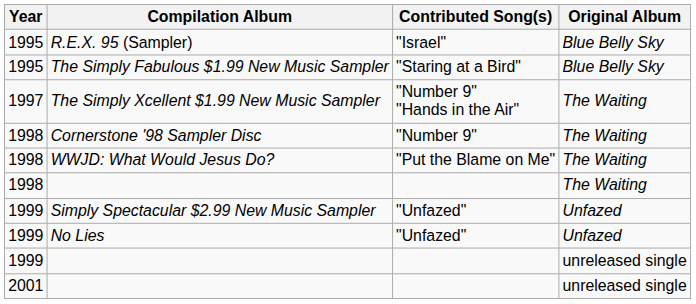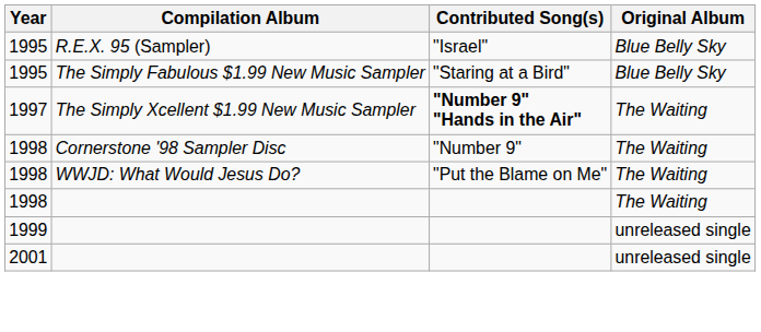 <table class="wikitable">
 <tr>
 <th>Year</th>
 <th>Compilation Album</th>
 <th>Contributed Song(s)</th>
 <th>Original Album</th>
 </tr>
 <tr>
 <td>1995</td>
 <td><em>R.E.X. 95</em> (Sampler)</td>
 <td>"Israel"</td>
 <td><em>Blue Belly Sky</em></td>
 </tr>
 <tr>
 <td>1995</td>
 <td><em>The Simply Fabulous $1.99 New Music Sampler</em></td>
 <td>"Staring at a Bird"</td>
 <td><em>Blue Belly Sky</em></td>
 </tr>
 <tr>
 <td>1997</td>
 <td><em>The Simply Xcellent $1.99 New Music Sampler</em></td>
-<td>"Number 9" <br> "Hands in the Air"</td>
+<td><strong>"Number 9" <br> "Hands in the Air"</strong></td>
 <td><em>The Waiting</em></td>
 </tr>
 <tr>
 <td>1998</td>
 <td><em>Cornerstone '98 Sampler Disc</em></td>
 <td>"Number 9"</td>
 <td><em>The Waiting</em></td>
 </tr>
 <tr>
 <td>1998</td>
 <td><em>WWJD: What Would Jesus Do?</em></td>
 <td>"Put the Blame on Me"</td>
 <td><em>The Waiting</em></td>
 </tr>
 <tr>
 <td>1998</td>
 <td></td>
 <td></td>
 <td><em>The Waiting</em></td>
 </tr>
 <tr>
 <td>1999</td>
-<td><em>Simply Spectacular $2.99 New Music Sampler</em></td>
-<td>"Unfazed"</td>
-<td><em>Unfazed</em></td>
-</tr>
-<tr>
-<td>1999</td>
-<td><em>No Lies</em></td>
-<td>"Unfazed"</td>
-<td><em>Unfazed</em></td>
-</tr>
-<tr>
-<td>1999</td>
 <td><em></em></td>
 <td></td>
 <td>unreleased single</td>
 </tr>
 <tr>
 <td>2001</td>
 <td></td>
 <td></td>
 <td>unreleased single</td>
 </tr>
 </table>
